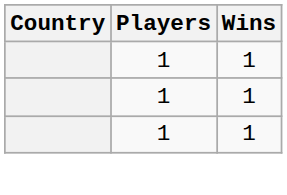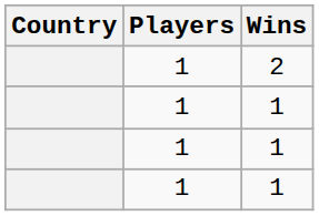 <table class="wikitable plainrowheaders" style="text-align:center">
 <tr>
 <th scope="col">Country</th>
 <th scope="col">Players</th>
 <th scope="col">Wins</th>
+</tr>
+<tr>
+<th align="left" scope="row"></th>
+<td align="center">1</td>
+<td align="center">2</td>
 </tr>
 <tr>
 <th align="left" scope="row"></th>
 <td align="center">1</td>
 <td align="center">1</td>
 </tr>
 <tr>
 <th align="left" scope="row"></th>
 <td align="center">1</td>
 <td align="center">1</td>
 </tr>
 <tr>
 <th align="left" scope="row"></th>
 <td align="center">1</td>
 <td align="center">1</td>
 </tr>
 </table>
